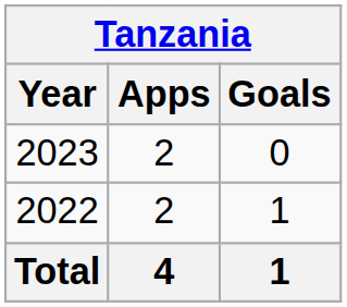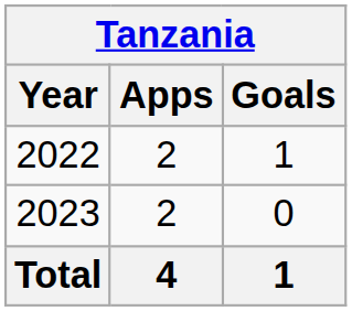 <table class="wikitable" style="text-align:center">
 <tr>
 <th colspan="3"><a href='#'>Tanzania</a></th>
 </tr>
 <tr>
 <th>Year</th>
 <th>Apps</th>
 <th>Goals</th>
 </tr>
 <tr>
+<td>2022</td>
+<td>2</td>
+<td>1</td>
+</tr>
+<tr>
 <td>2023</td>
 <td>2</td>
 <td>0</td>
-</tr>
-<tr>
-<td>2022</td>
-<td>2</td>
-<td>1</td>
 </tr>
 <tr>
 <th>Total</th>
 <th>4</th>
 <th>1</th>
 </tr>
 </table>
